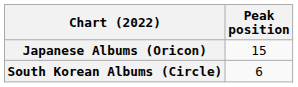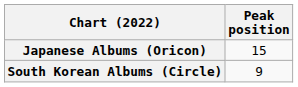 <table class="wikitable sortable plainrowheaders" style="text-align:center">
 <tr>
 <th scope="col">Chart (2022)</th>
 <th scope="col">Peak<br>position</th>
 </tr>
 <tr>
 <th scope="row">Japanese Albums (Oricon)</th>
 <td>15</td>
 </tr>
 <tr>
 <th scope="row">South Korean Albums (Circle)</th>
-<td>6</td>
+<td>9</td>
 </tr>
 </table>
